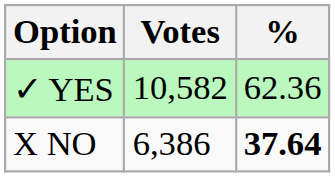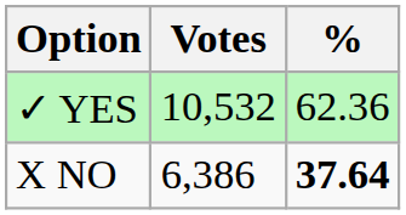 <table class="wikitable">
 <tr>
 <th>Option</th>
 <th>Votes</th>
 <th>%</th>
 </tr>
 <tr>
 <td style=background:#bbf8be>✓ YES</td>
-<td style=background:#bbf8be>10,582</td>
+<td style=background:#bbf8be>10,532</td>
 <td style=background:#bbf8be>62.36</td>
 </tr>
 <tr>
 <td>X NO</td>
 <td>6,386</td>
 <td><strong>37.64</strong></td>
 </tr>
 </table>
